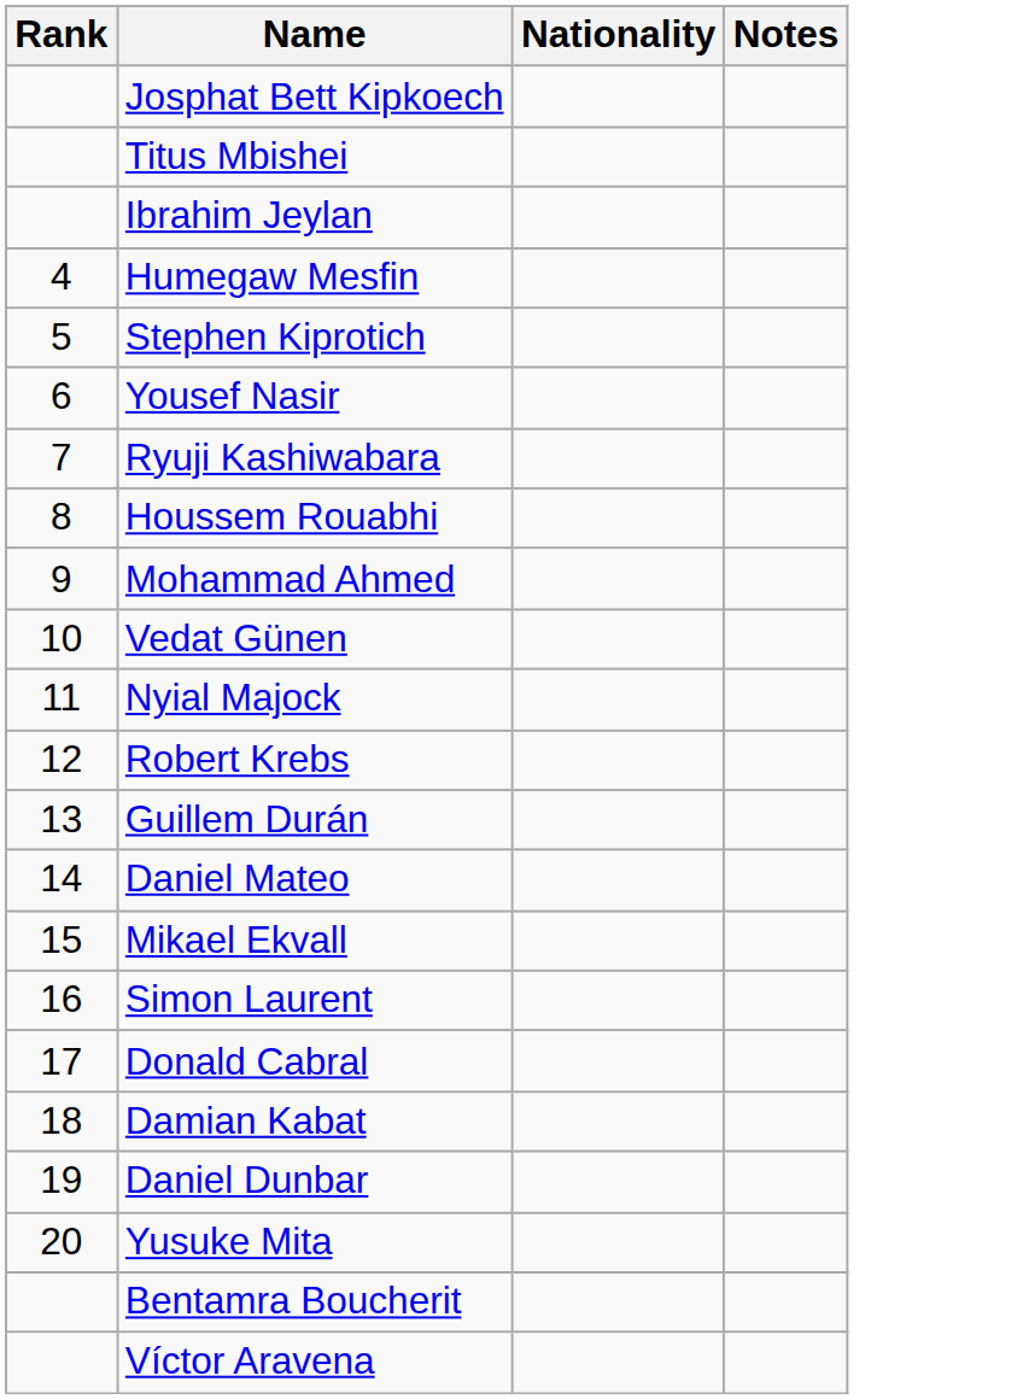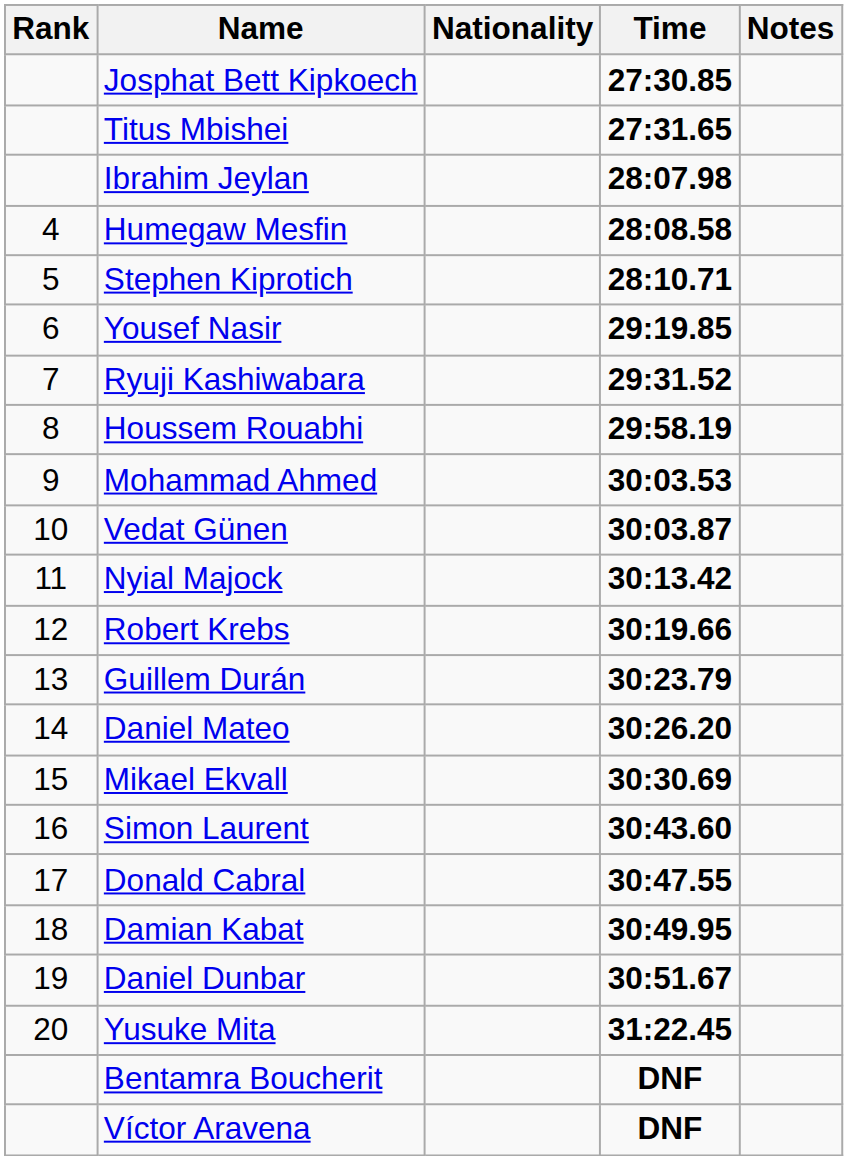 <table class="wikitable sortable" style="text-align:center">
 <tr>
 <th>Rank</th>
 <th>Name</th>
 <th>Nationality</th>
+<th>Time</th>
 <th>Notes</th>
 </tr>
 <tr>
 <td></td>
 <td align=left><a href='#'>Josphat Bett Kipkoech</a></td>
 <td align=left></td>
+<td><strong>27:30.85</strong></td>
 <td></td>
 </tr>
 <tr>
 <td></td>
 <td align=left><a href='#'>Titus Mbishei</a></td>
 <td align=left></td>
+<td><strong>27:31.65</strong></td>
 <td></td>
 </tr>
 <tr>
 <td></td>
 <td align=left><a href='#'>Ibrahim Jeylan</a></td>
 <td align=left></td>
+<td><strong>28:07.98</strong></td>
 <td></td>
 </tr>
 <tr>
 <td>4</td>
 <td align=left><a href='#'>Humegaw Mesfin</a></td>
 <td align=left></td>
+<td><strong>28:08.58</strong></td>
 <td></td>
 </tr>
 <tr>
 <td>5</td>
 <td align=left><a href='#'>Stephen Kiprotich</a></td>
 <td align=left></td>
+<td><strong>28:10.71</strong></td>
 <td></td>
 </tr>
 <tr>
 <td>6</td>
 <td align=left><a href='#'>Yousef Nasir</a></td>
 <td align=left></td>
+<td><strong>29:19.85</strong></td>
 <td></td>
 </tr>
 <tr>
 <td>7</td>
 <td align=left><a href='#'>Ryuji Kashiwabara</a></td>
 <td align=left></td>
+<td><strong>29:31.52</strong></td>
 <td></td>
 </tr>
 <tr>
 <td>8</td>
 <td align=left><a href='#'>Houssem Rouabhi</a></td>
 <td align=left></td>
+<td><strong>29:58.19</strong></td>
 <td></td>
 </tr>
 <tr>
 <td>9</td>
 <td align=left><a href='#'>Mohammad Ahmed</a></td>
 <td align=left></td>
+<td><strong>30:03.53</strong></td>
 <td></td>
 </tr>
 <tr>
 <td>10</td>
 <td align=left><a href='#'>Vedat Günen</a></td>
 <td align=left></td>
+<td><strong>30:03.87</strong></td>
 <td></td>
 </tr>
 <tr>
 <td>11</td>
 <td align=left><a href='#'>Nyial Majock</a></td>
 <td align=left></td>
+<td><strong>30:13.42</strong></td>
 <td></td>
 </tr>
 <tr>
 <td>12</td>
 <td align=left><a href='#'>Robert Krebs</a></td>
 <td align=left></td>
+<td><strong>30:19.66</strong></td>
 <td></td>
 </tr>
 <tr>
 <td>13</td>
 <td align=left><a href='#'>Guillem Durán</a></td>
 <td align=left></td>
+<td><strong>30:23.79</strong></td>
 <td></td>
 </tr>
 <tr>
 <td>14</td>
 <td align=left><a href='#'>Daniel Mateo</a></td>
 <td align=left></td>
+<td><strong>30:26.20</strong></td>
 <td></td>
 </tr>
 <tr>
 <td>15</td>
 <td align=left><a href='#'>Mikael Ekvall</a></td>
 <td align=left></td>
+<td><strong>30:30.69</strong></td>
 <td></td>
 </tr>
 <tr>
 <td>16</td>
 <td align=left><a href='#'>Simon Laurent</a></td>
 <td align=left></td>
+<td><strong>30:43.60</strong></td>
 <td></td>
 </tr>
 <tr>
 <td>17</td>
 <td align=left><a href='#'>Donald Cabral</a></td>
 <td align=left></td>
+<td><strong>30:47.55</strong></td>
 <td></td>
 </tr>
 <tr>
 <td>18</td>
 <td align=left><a href='#'>Damian Kabat</a></td>
 <td align=left></td>
+<td><strong>30:49.95</strong></td>
 <td></td>
 </tr>
 <tr>
 <td>19</td>
 <td align=left><a href='#'>Daniel Dunbar</a></td>
 <td align=left></td>
+<td><strong>30:51.67</strong></td>
 <td></td>
 </tr>
 <tr>
 <td>20</td>
 <td align=left><a href='#'>Yusuke Mita</a></td>
 <td align=left></td>
+<td><strong>31:22.45</strong></td>
 <td></td>
 </tr>
 <tr>
 <td></td>
 <td align=left><a href='#'>Bentamra Boucherit</a></td>
 <td align=left></td>
+<td><strong>DNF</strong></td>
 <td></td>
 </tr>
 <tr>
 <td></td>
 <td align=left><a href='#'>Víctor Aravena</a></td>
 <td align=left></td>
+<td><strong>DNF</strong></td>
 <td></td>
 </tr>
 </table>
